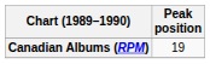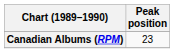 <table class="wikitable sortable plainrowheaders" style="text-align:center">
 <tr>
 <th scope="col">Chart (1989–1990)</th>
 <th scope="col">Peak<br>position</th>
 </tr>
 <tr>
 </tr>
 <tr>
 <th scope="row">Canadian Albums (<em><a href='#'>RPM</a></em>)</th>
-<td>19</td>
+<td>23</td>
 </tr>
 <tr>
 </tr>
 <tr>
 </tr>
 <tr>
 </tr>
 <tr>
 </tr>
 </table>
